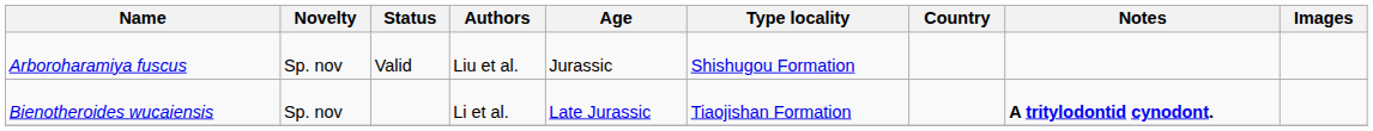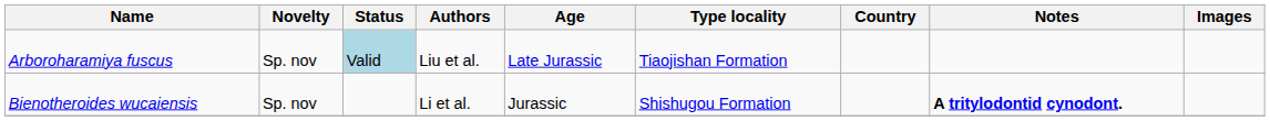 <table class="wikitable sortable" align="center" width="100%">
 <tr>
 <th>Name</th>
 <th>Novelty</th>
 <th>Status</th>
 <th>Authors</th>
 <th>Age</th>
 <th>Type locality</th>
 <th>Country</th>
 <th>Notes</th>
 <th>Images</th>
 </tr>
 <tr>
 <td><br><em><a href='#'>Arboroharamiya fuscus</a></em></td>
 <td><br>Sp. nov</td>
-<td><br>Valid</td>
+<td style="background: lightblue;"><br>Valid</td>
 <td><br>Liu et al.</td>
-<td><br>Jurassic</td>
-<td><br><a href='#'>Shishugou Formation</a></td>
+<td><br><a href='#'>Late Jurassic</a></td>
+<td><br><a href='#'>Tiaojishan Formation</a></td>
 <td><br></td>
 <td></td>
 <td></td>
 </tr>
 <tr>
 <td><br><em><a href='#'>Bienotheroides wucaiensis</a></em></td>
 <td><br>Sp. nov</td>
 <td></td>
 <td><br>Li et al.</td>
-<td><br><a href='#'>Late Jurassic</a></td>
-<td><br><a href='#'>Tiaojishan Formation</a></td>
+<td><br>Jurassic</td>
+<td><br><a href='#'>Shishugou Formation</a></td>
 <td><br></td>
 <td><strong><br>A <a href='#'>tritylodontid</a> <a href='#'>cynodont</a>.</strong></td>
 <td></td>
 </tr>
 <tr>
 </tr>
 </table>
